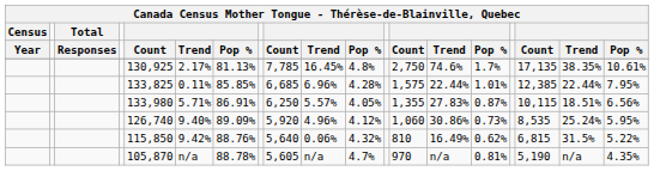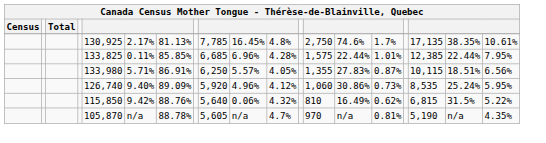 <table class="wikitable">
 <tr>
 <th colspan="19">Canada Census Mother Tongue - Thérèse-de-Blainville, Quebec</th>
 </tr>
 <tr>
 <th>Census</th>
 <td></td>
 <th>Total</th>
 <td colspan="1"></td>
 <th colspan="3"></th>
 <td colspan="1"></td>
 <th colspan="3"></th>
 <td colspan="1"></td>
 <th colspan="3"></th>
 <td colspan="1"></td>
 <th colspan="3"></th>
-</tr>
-<tr>
-<th>Year</th>
-<td></td>
-<th>Responses</th>
-<td></td>
-<th>Count</th>
-<th>Trend</th>
-<th>Pop %</th>
-<td></td>
-<th>Count</th>
-<th>Trend</th>
-<th>Pop %</th>
-<td></td>
-<th>Count</th>
-<th>Trend</th>
-<th>Pop %</th>
-<td></td>
-<th>Count</th>
-<th>Trend</th>
-<th>Pop %</th>
 </tr>
 <tr>
 </tr>
 <tr>
 <td></td>
 <td></td>
 <td></td>
 <td></td>
 <td>130,925</td>
 <td> 2.17%</td>
 <td>81.13%</td>
 <td></td>
 <td>7,785</td>
 <td> 16.45%</td>
 <td>4.8%</td>
 <td></td>
 <td>2,750</td>
 <td> 74.6%</td>
 <td>1.7%</td>
 <td></td>
 <td>17,135</td>
 <td> 38.35%</td>
 <td>10.61%</td>
 </tr>
 <tr>
 <td></td>
 <td></td>
 <td></td>
 <td></td>
 <td>133,825</td>
 <td> 0.11%</td>
 <td>85.85%</td>
 <td></td>
 <td>6,685</td>
 <td> 6.96%</td>
 <td>4.28%</td>
 <td></td>
 <td>1,575</td>
 <td> 22.44%</td>
 <td>1.01%</td>
 <td></td>
 <td>12,385</td>
 <td> 22.44%</td>
 <td>7.95%</td>
 </tr>
 <tr>
 <td></td>
 <td></td>
 <td></td>
 <td></td>
 <td>133,980</td>
 <td> 5.71%</td>
 <td>86.91%</td>
 <td></td>
 <td>6,250</td>
 <td> 5.57%</td>
 <td>4.05%</td>
 <td></td>
 <td>1,355</td>
 <td> 27.83%</td>
 <td>0.87%</td>
 <td></td>
 <td>10,115</td>
 <td> 18.51%</td>
 <td>6.56%</td>
 </tr>
 <tr>
 <td></td>
 <td></td>
 <td></td>
 <td></td>
 <td>126,740</td>
 <td> 9.40%</td>
 <td>89.09%</td>
 <td></td>
 <td>5,920</td>
 <td> 4.96%</td>
 <td>4.12%</td>
 <td></td>
 <td>1,060</td>
 <td> 30.86%</td>
 <td>0.73%</td>
 <td></td>
 <td>8,535</td>
 <td> 25.24%</td>
 <td>5.95%</td>
 </tr>
 <tr>
 <td></td>
 <td></td>
 <td></td>
 <td></td>
 <td>115,850</td>
 <td> 9.42%</td>
 <td>88.76%</td>
 <td></td>
 <td>5,640</td>
 <td> 0.06%</td>
 <td>4.32%</td>
 <td></td>
 <td>810</td>
 <td> 16.49%</td>
 <td>0.62%</td>
 <td></td>
 <td>6,815</td>
 <td> 31.5%</td>
 <td>5.22%</td>
 </tr>
 <tr>
 <td></td>
 <td></td>
 <td></td>
 <td></td>
 <td>105,870</td>
 <td>n/a</td>
 <td>88.78%</td>
 <td></td>
 <td>5,605</td>
 <td>n/a</td>
 <td>4.7%</td>
 <td></td>
 <td>970</td>
 <td>n/a</td>
 <td>0.81%</td>
 <td></td>
 <td>5,190</td>
 <td>n/a</td>
 <td>4.35%</td>
 </tr>
 </table>
